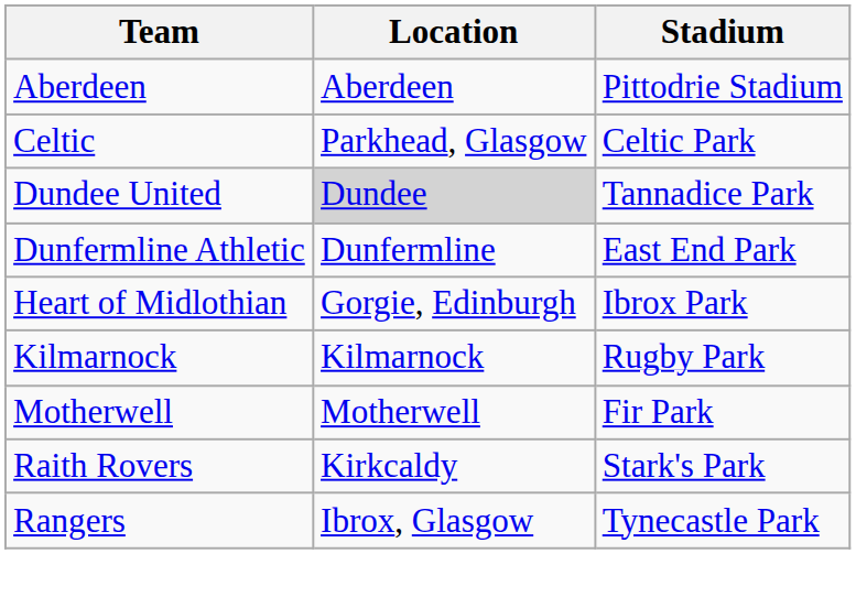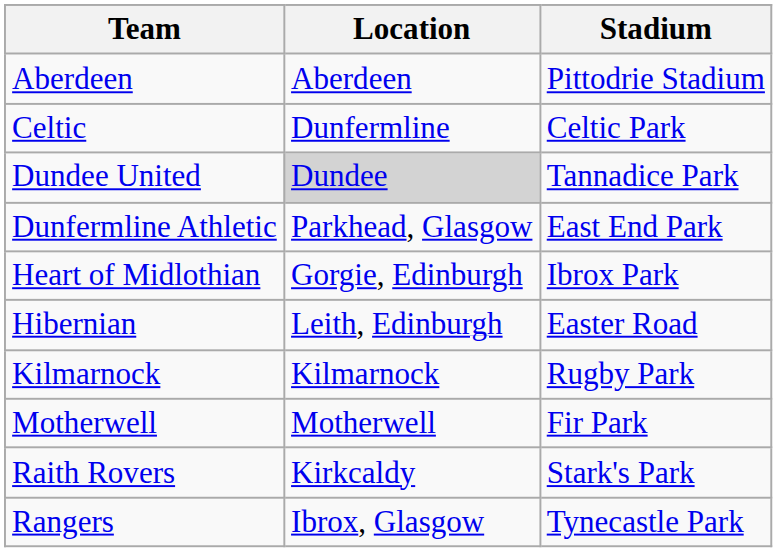 <table class="wikitable sortable">
 <tr>
 <th>Team</th>
 <th>Location</th>
 <th>Stadium</th>
 </tr>
 <tr>
 <td><a href='#'>Aberdeen</a></td>
 <td><a href='#'>Aberdeen</a></td>
 <td><a href='#'>Pittodrie Stadium</a></td>
 </tr>
 <tr>
 <td><a href='#'>Celtic</a></td>
-<td><a href='#'>Parkhead</a>, <a href='#'>Glasgow</a></td>
+<td><a href='#'>Dunfermline</a></td>
 <td><a href='#'>Celtic Park</a></td>
 </tr>
 <tr>
 <td><a href='#'>Dundee United</a></td>
 <td style="background: lightgrey;"><a href='#'>Dundee</a></td>
 <td><a href='#'>Tannadice Park</a></td>
 </tr>
 <tr>
 <td><a href='#'>Dunfermline Athletic</a></td>
-<td><a href='#'>Dunfermline</a></td>
+<td><a href='#'>Parkhead</a>, <a href='#'>Glasgow</a></td>
 <td><a href='#'>East End Park</a></td>
 </tr>
 <tr>
 <td><a href='#'>Heart of Midlothian</a></td>
 <td><a href='#'>Gorgie</a>, <a href='#'>Edinburgh</a></td>
 <td><a href='#'>Ibrox Park</a></td>
+</tr>
+<tr>
+<td><a href='#'>Hibernian</a></td>
+<td><a href='#'>Leith</a>, <a href='#'>Edinburgh</a></td>
+<td><a href='#'>Easter Road</a></td>
 </tr>
 <tr>
 <td><a href='#'>Kilmarnock</a></td>
 <td><a href='#'>Kilmarnock</a></td>
 <td><a href='#'>Rugby Park</a></td>
 </tr>
 <tr>
 <td><a href='#'>Motherwell</a></td>
 <td><a href='#'>Motherwell</a></td>
 <td><a href='#'>Fir Park</a></td>
 </tr>
 <tr>
 <td><a href='#'>Raith Rovers</a></td>
 <td><a href='#'>Kirkcaldy</a></td>
 <td><a href='#'>Stark's Park</a></td>
 </tr>
 <tr>
 <td><a href='#'>Rangers</a></td>
 <td><a href='#'>Ibrox</a>, <a href='#'>Glasgow</a></td>
 <td><a href='#'>Tynecastle Park</a></td>
 </tr>
 </table>
